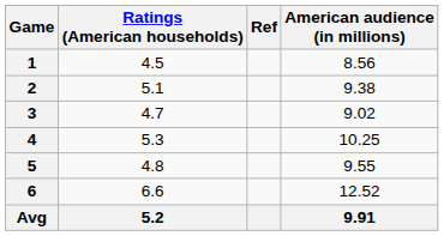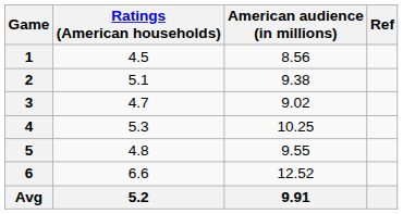 <table class="wikitable sortable" style="text-align:center;">
 <tr>
 <th scope="col">Game</th>
 <th scope="col"><a href='#'>Ratings</a><br>(American households)</th>
+<th scope="col">American audience<br>(in millions)</th>
 <th scope="col" class=unsortable>Ref</th>
-<th scope="col">American audience<br>(in millions)</th>
 </tr>
 <tr>
 <th scope="row">1</th>
 <td>4.5</td>
+<td>8.56</td>
 <td></td>
-<td>8.56</td>
 </tr>
 <tr>
 <th scope="row">2</th>
 <td>5.1</td>
+<td>9.38</td>
 <td></td>
-<td>9.38</td>
 </tr>
 <tr>
 <th scope="row">3</th>
 <td>4.7</td>
+<td>9.02</td>
 <td></td>
-<td>9.02</td>
 </tr>
 <tr>
 <th scope="row">4</th>
 <td>5.3</td>
+<td>10.25</td>
 <td></td>
-<td>10.25</td>
 </tr>
 <tr>
 <th scope="row">5</th>
 <td>4.8</td>
+<td>9.55</td>
 <td></td>
-<td>9.55</td>
 </tr>
 <tr>
 <th scope="row">6</th>
 <td>6.6</td>
+<td>12.52</td>
 <td></td>
-<td>12.52</td>
 </tr>
 <tr class="sortbottom">
 <th>Avg</th>
 <th>5.2</th>
+<th>9.91</th>
 <th></th>
-<th>9.91</th>
 </tr>
 </table>
